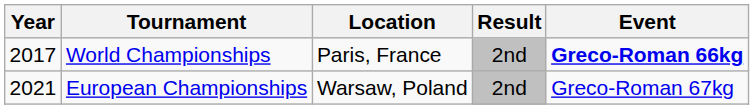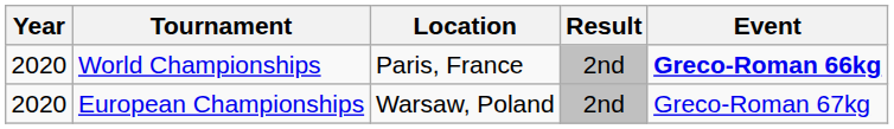 <table class="wikitable" style="font-size:95%;">
 <tr>
 <th>Year</th>
 <th>Tournament</th>
 <th>Location</th>
 <th>Result</th>
 <th>Event</th>
 </tr>
 <tr>
-<td>2017</td>
+<td>2020</td>
 <td><a href='#'>World Championships</a></td>
 <td>Paris, France</td>
 <td align="center" bgcolor="silver">2nd</td>
 <td><strong><a href='#'>Greco-Roman 66kg</a></strong></td>
 </tr>
 <tr>
-<td>2021</td>
+<td>2020</td>
 <td><a href='#'>European Championships</a></td>
 <td>Warsaw, Poland</td>
 <td align="center" bgcolor="silver">2nd</td>
 <td><a href='#'>Greco-Roman 67kg</a></td>
 </tr>
 </table>
